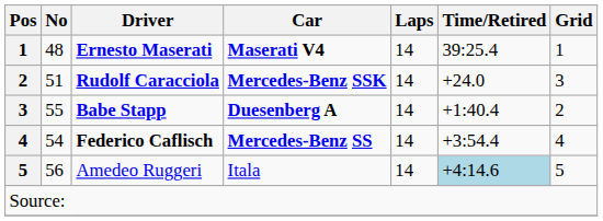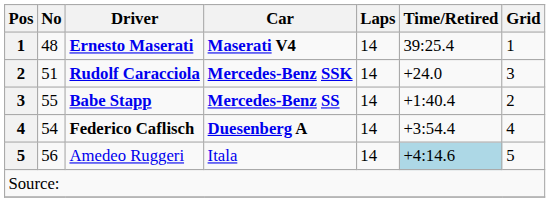 <table class="wikitable" style="font-size: 95%;">
 <tr>
 <th>Pos</th>
 <th>No</th>
 <th>Driver</th>
 <th>Car</th>
 <th>Laps</th>
 <th>Time/Retired</th>
 <th>Grid</th>
 </tr>
 <tr>
 <th>1</th>
 <td>48</td>
 <td> <strong><a href='#'>Ernesto Maserati</a></strong></td>
 <td><strong><a href='#'>Maserati</a> V4</strong></td>
 <td>14</td>
 <td>39:25.4</td>
 <td>1</td>
 </tr>
 <tr>
 <th>2</th>
 <td>51</td>
 <td> <strong><a href='#'>Rudolf Caracciola</a></strong></td>
 <td><strong><a href='#'>Mercedes-Benz</a> <a href='#'>SSK</a></strong></td>
 <td>14</td>
 <td>+24.0</td>
 <td>3</td>
 </tr>
 <tr>
 <th>3</th>
 <td>55</td>
 <td> <strong><a href='#'>Babe Stapp</a></strong></td>
-<td><strong><a href='#'>Duesenberg</a> A</strong></td>
+<td><strong><a href='#'>Mercedes-Benz</a> <a href='#'>SS</a></strong></td>
 <td>14</td>
 <td>+1:40.4</td>
 <td>2</td>
 </tr>
 <tr>
 <th>4</th>
 <td>54</td>
 <td> <strong>Federico Caflisch</strong></td>
-<td><strong><a href='#'>Mercedes-Benz</a> <a href='#'>SS</a></strong></td>
+<td><strong><a href='#'>Duesenberg</a> A</strong></td>
 <td>14</td>
 <td>+3:54.4</td>
 <td>4</td>
 </tr>
 <tr>
 <th>5</th>
 <td>56</td>
 <td> <a href='#'>Amedeo Ruggeri</a></td>
 <td><a href='#'>Itala</a></td>
 <td>14</td>
 <td style="background: lightblue;">+4:14.6</td>
 <td>5</td>
 </tr>
 <tr>
 <td colspan=7>Source:</td>
 </tr>
 <tr>
 </tr>
 </table>
